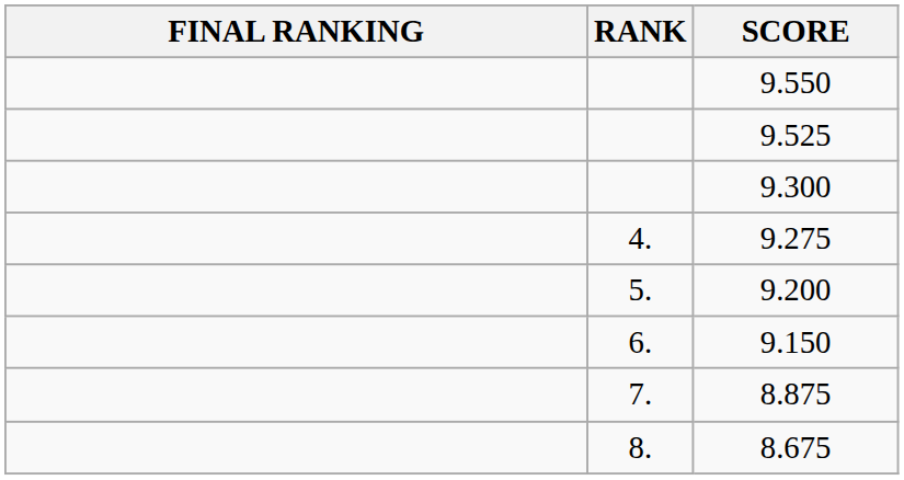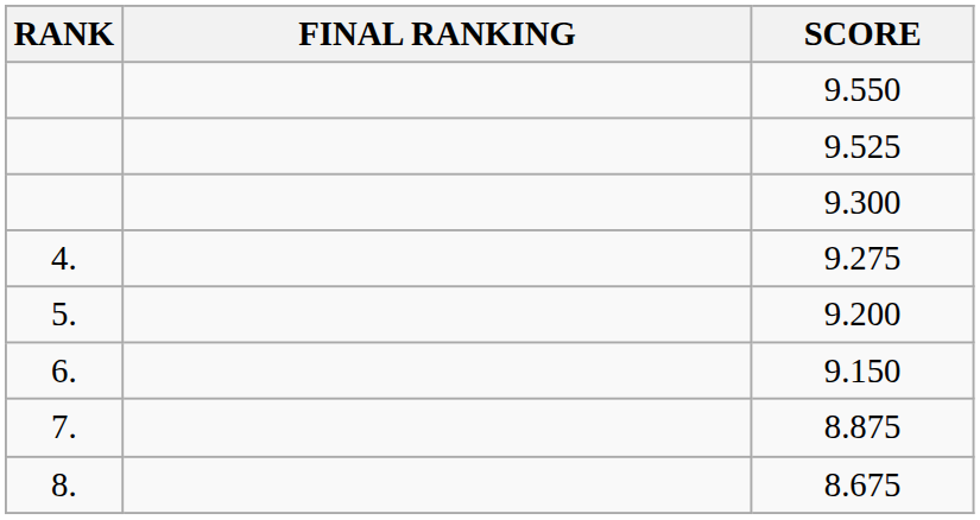 <table class="wikitable" style="font-size:95%;">
 <tr>
+<th>RANK</th>
 <th align="left" style="width: 18em">FINAL RANKING</th>
-<th>RANK</th>
 <th align="center" style="width: 6em">SCORE</th>
 </tr>
 <tr>
+<td align="center"></td>
 <td></td>
-<td align="center"></td>
 <td align="center">9.550</td>
 </tr>
 <tr>
+<td align="center"></td>
 <td></td>
-<td align="center"></td>
 <td align="center">9.525</td>
 </tr>
 <tr>
+<td align="center"></td>
 <td></td>
-<td align="center"></td>
 <td align="center">9.300</td>
 </tr>
 <tr>
+<td align="center">4.</td>
 <td></td>
-<td align="center">4.</td>
 <td align="center">9.275</td>
 </tr>
 <tr>
+<td align="center">5.</td>
 <td></td>
-<td align="center">5.</td>
 <td align="center">9.200</td>
 </tr>
 <tr>
+<td align="center">6.</td>
 <td></td>
-<td align="center">6.</td>
 <td align="center">9.150</td>
 </tr>
 <tr>
+<td align="center">7.</td>
 <td></td>
-<td align="center">7.</td>
 <td align="center">8.875</td>
 </tr>
 <tr>
+<td align="center">8.</td>
 <td></td>
-<td align="center">8.</td>
 <td align="center">8.675</td>
 </tr>
 </table>
